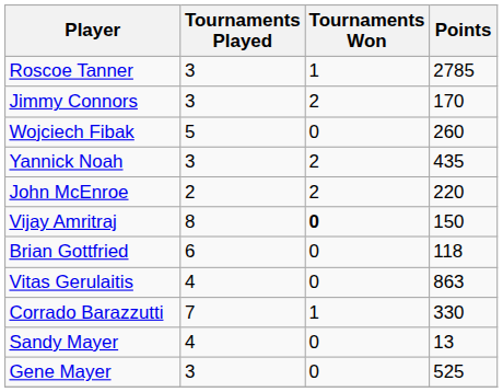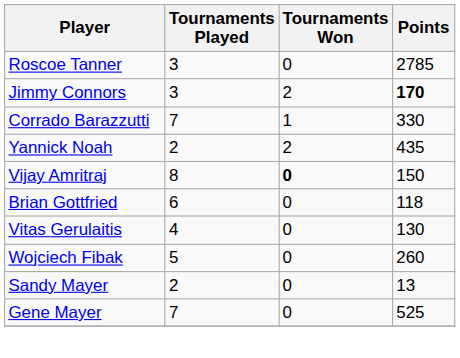 <table class="sortable wikitable" style=font-size:97%>
 <tr>
 <th width=140>Player</th>
 <th width=70>Tournaments Played</th>
 <th width=70>Tournaments Won</th>
 <th width=50>Points</th>
 </tr>
 <tr>
 <td> <a href='#'>Roscoe Tanner</a></td>
 <td>3</td>
-<td>1</td>
+<td>0</td>
 <td>2785</td>
 </tr>
 <tr>
 <td> <a href='#'>Jimmy Connors</a></td>
 <td>3</td>
 <td>2</td>
-<td>170</td>
+<td><strong>170</strong></td>
 </tr>
 <tr>
-<td> <a href='#'>Wojciech Fibak</a></td>
-<td>5</td>
-<td>0</td>
-<td>260</td>
+<td> <a href='#'>Corrado Barazzutti</a></td>
+<td>7</td>
+<td>1</td>
+<td>330</td>
 </tr>
 <tr>
 <td> <a href='#'>Yannick Noah</a></td>
-<td>3</td>
+<td>2</td>
 <td>2</td>
 <td>435</td>
-</tr>
-<tr>
-<td> <a href='#'>John McEnroe</a></td>
-<td>2</td>
-<td>2</td>
-<td>220</td>
 </tr>
 <tr>
 <td> <a href='#'>Vijay Amritraj</a></td>
 <td>8</td>
 <td><strong>0</strong></td>
 <td>150</td>
 </tr>
 <tr>
 <td> <a href='#'>Brian Gottfried</a></td>
 <td>6</td>
 <td>0</td>
 <td>118</td>
 </tr>
 <tr>
 <td> <a href='#'>Vitas Gerulaitis</a></td>
 <td>4</td>
 <td>0</td>
-<td>863</td>
+<td>130</td>
 </tr>
 <tr>
-<td> <a href='#'>Corrado Barazzutti</a></td>
-<td>7</td>
-<td>1</td>
-<td>330</td>
+<td> <a href='#'>Wojciech Fibak</a></td>
+<td>5</td>
+<td>0</td>
+<td>260</td>
 </tr>
 <tr>
 <td> <a href='#'>Sandy Mayer</a></td>
-<td>4</td>
+<td>2</td>
 <td>0</td>
 <td>13</td>
 </tr>
 <tr>
 <td> <a href='#'>Gene Mayer</a></td>
-<td>3</td>
+<td>7</td>
 <td>0</td>
 <td>525</td>
 </tr>
 <tr>
 </tr>
 </table>
